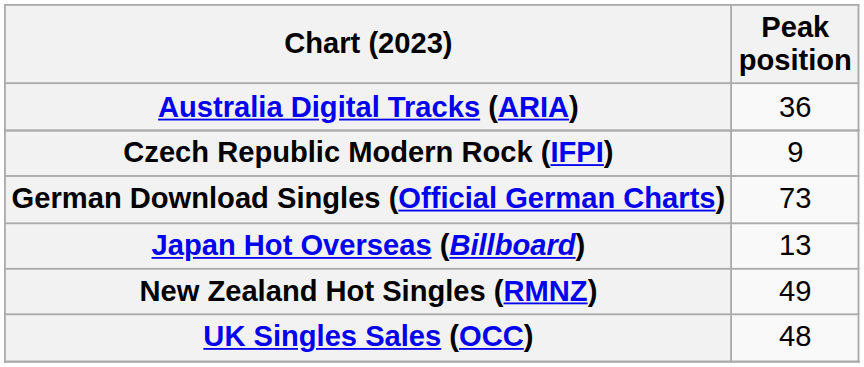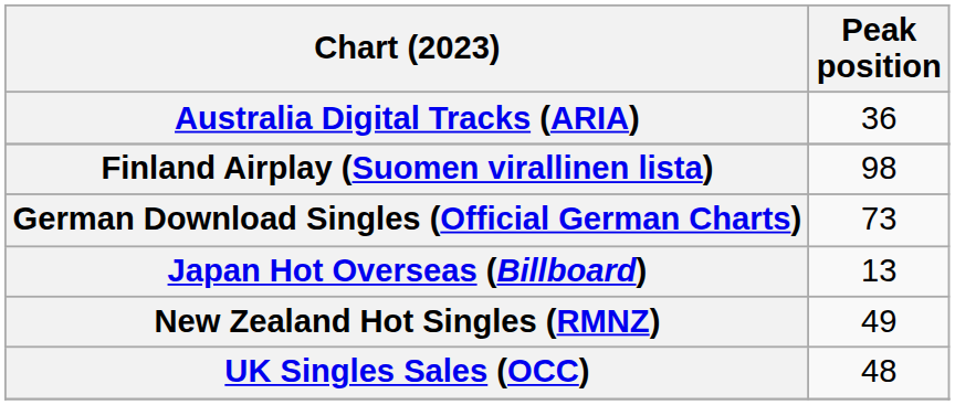 <table class="wikitable sortable plainrowheaders" style="text-align:center">
 <tr>
 <th scope="col">Chart (2023)</th>
 <th scope="col">Peak<br>position</th>
 </tr>
 <tr>
 <th scope="row"><a href='#'>Australia Digital Tracks</a> (<a href='#'>ARIA</a>)</th>
 <td>36</td>
 </tr>
 <tr>
 </tr>
 <tr>
 </tr>
 <tr>
-<th scope="row">Czech Republic Modern Rock (<a href='#'>IFPI</a>)</th>
-<td>9</td>
+<th scope="row">Finland Airplay (<a href='#'>Suomen virallinen lista</a>)</th>
+<td>98</td>
 </tr>
 <tr>
 <th scope="row">German Download Singles (<a href='#'>Official German Charts</a>)</th>
 <td>73</td>
 </tr>
 <tr>
 <th scope="row"><a href='#'>Japan Hot Overseas</a> (<em><a href='#'>Billboard</a></em>)</th>
 <td>13</td>
 </tr>
 <tr>
 <th scope="row">New Zealand Hot Singles (<a href='#'>RMNZ</a>)</th>
 <td>49</td>
 </tr>
 <tr>
 <th scope="row"><a href='#'>UK Singles Sales</a> (<a href='#'>OCC</a>)</th>
 <td>48</td>
 </tr>
 <tr>
 </tr>
 <tr>
 </tr>
 <tr>
 </tr>
 </table>
